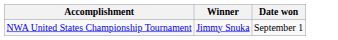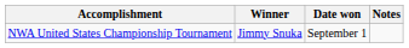 <table class="wikitable">
 <tr>
 <th>Accomplishment</th>
 <th>Winner</th>
 <th>Date won</th>
+<th>Notes</th>
 </tr>
 <tr>
 <td><a href='#'>NWA United States Championship Tournament</a></td>
 <td><a href='#'>Jimmy Snuka</a></td>
 <td>September 1</td>
+<td></td>
 </tr>
 </table>
